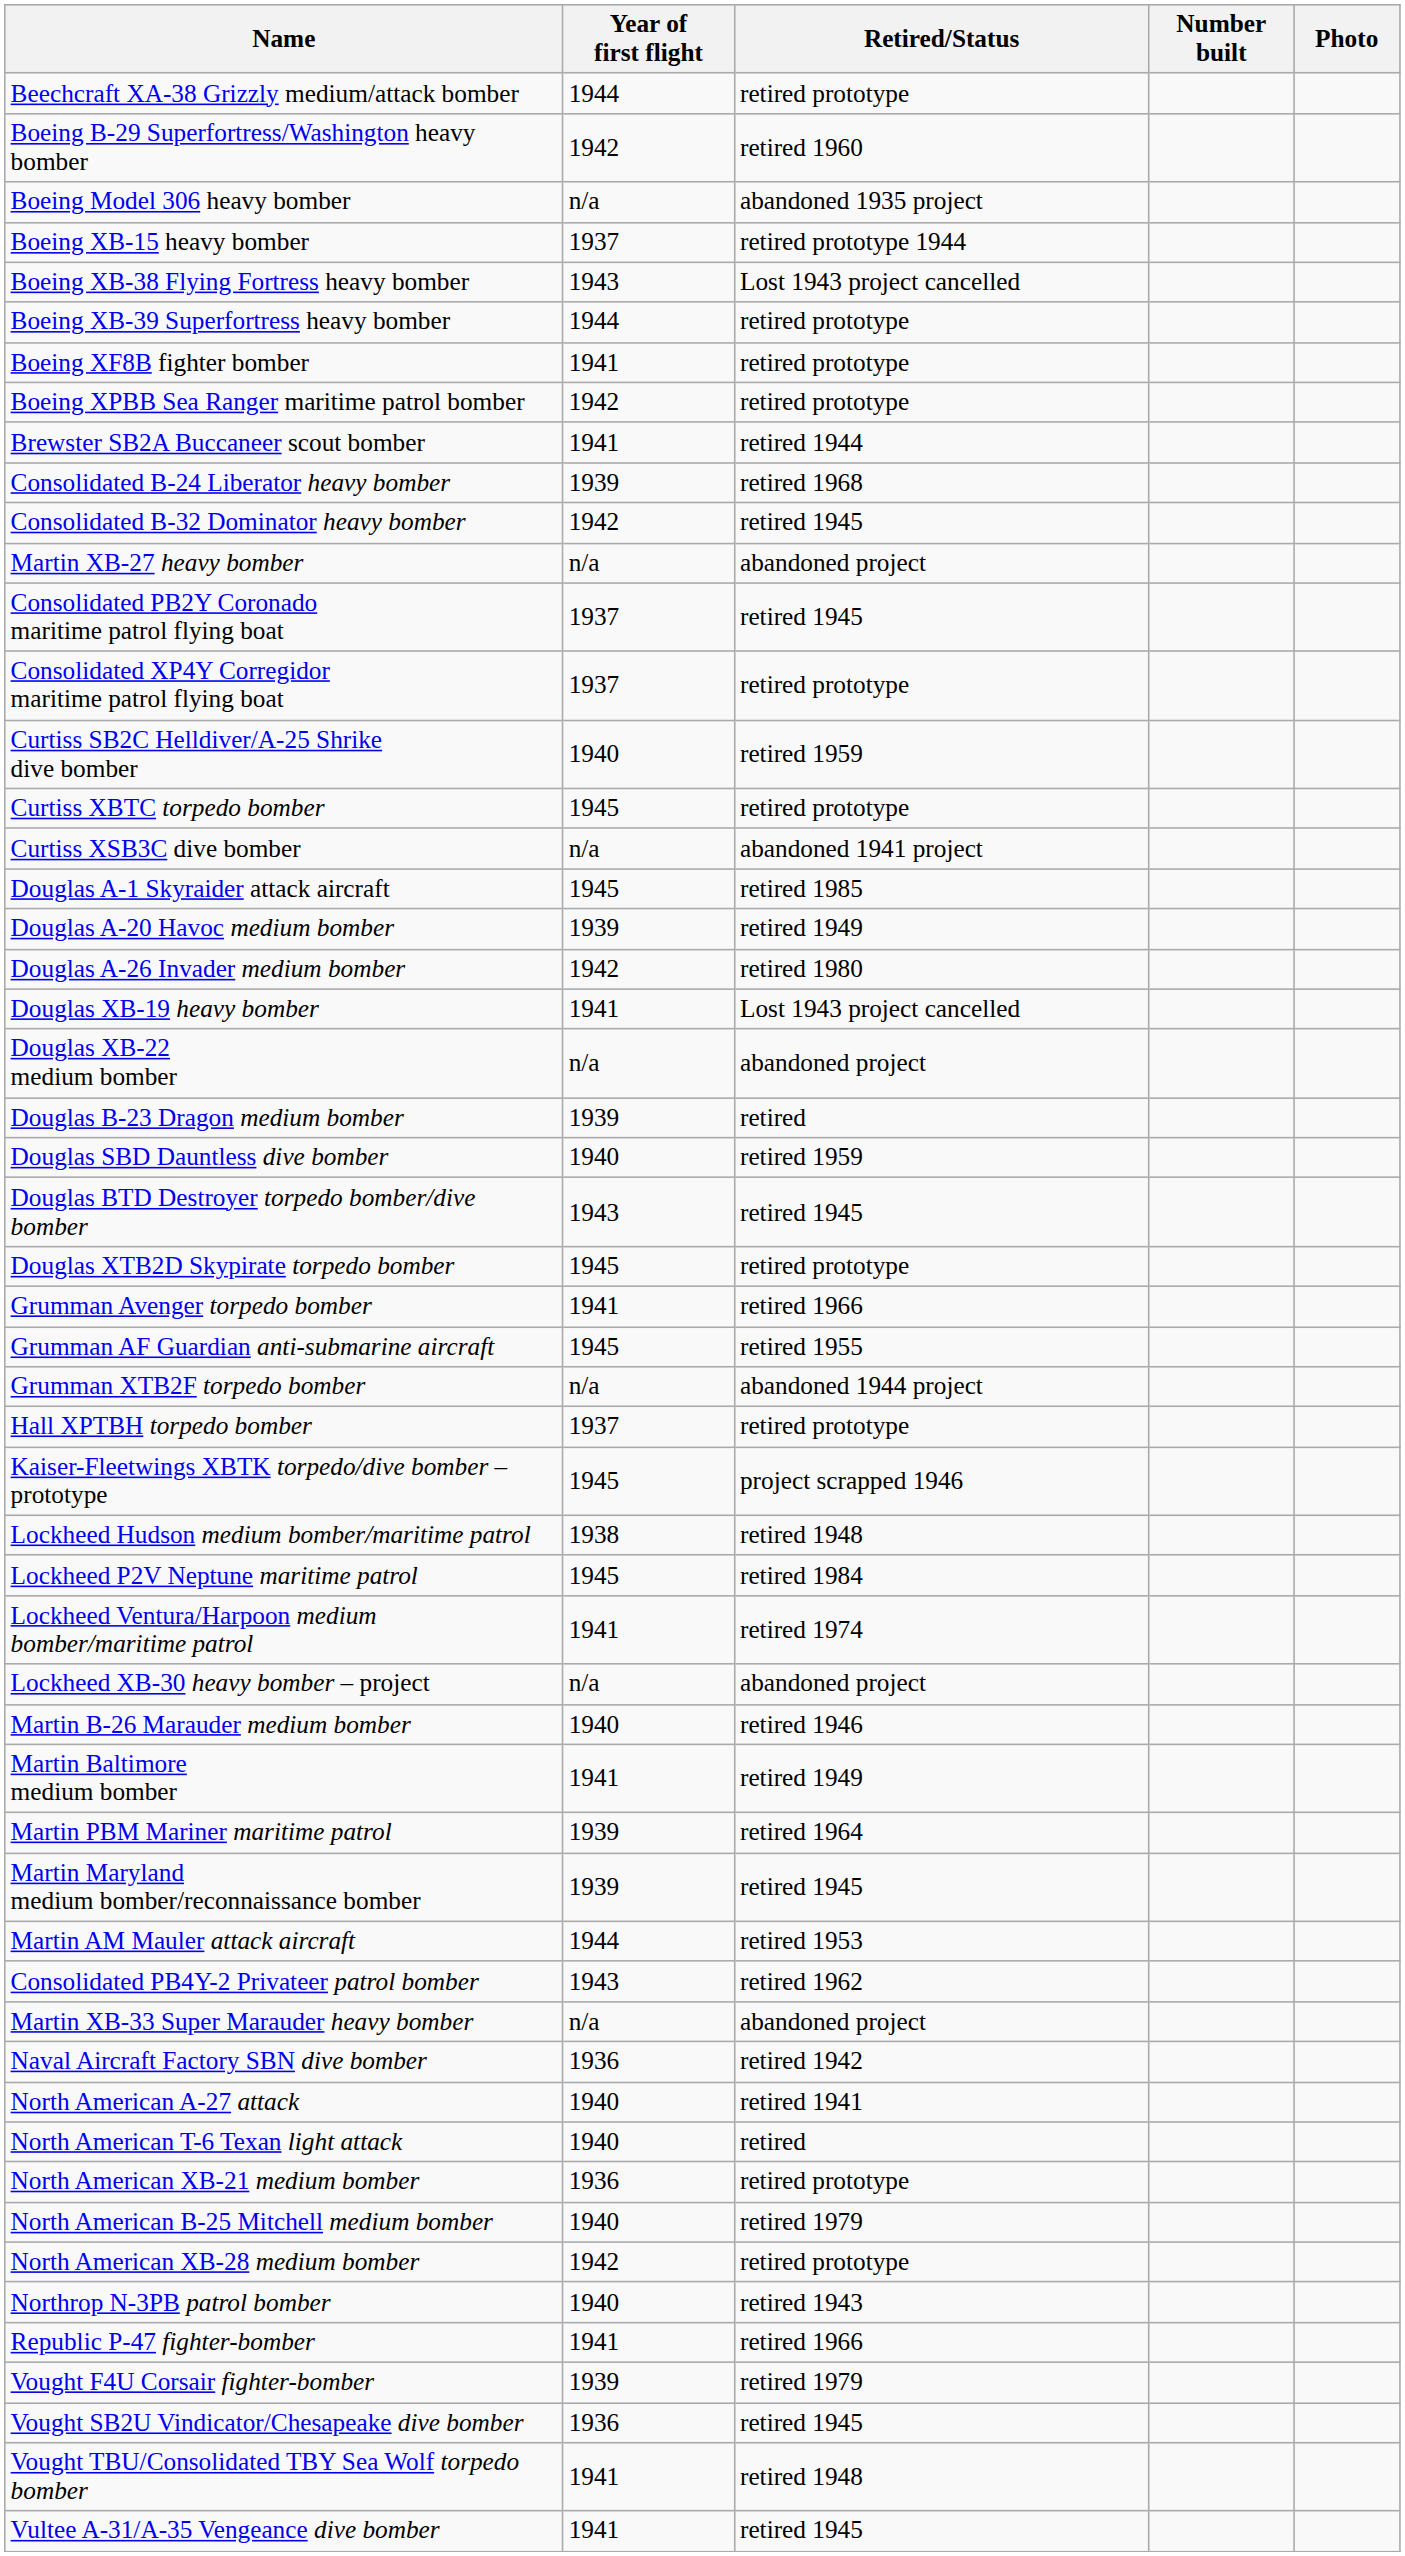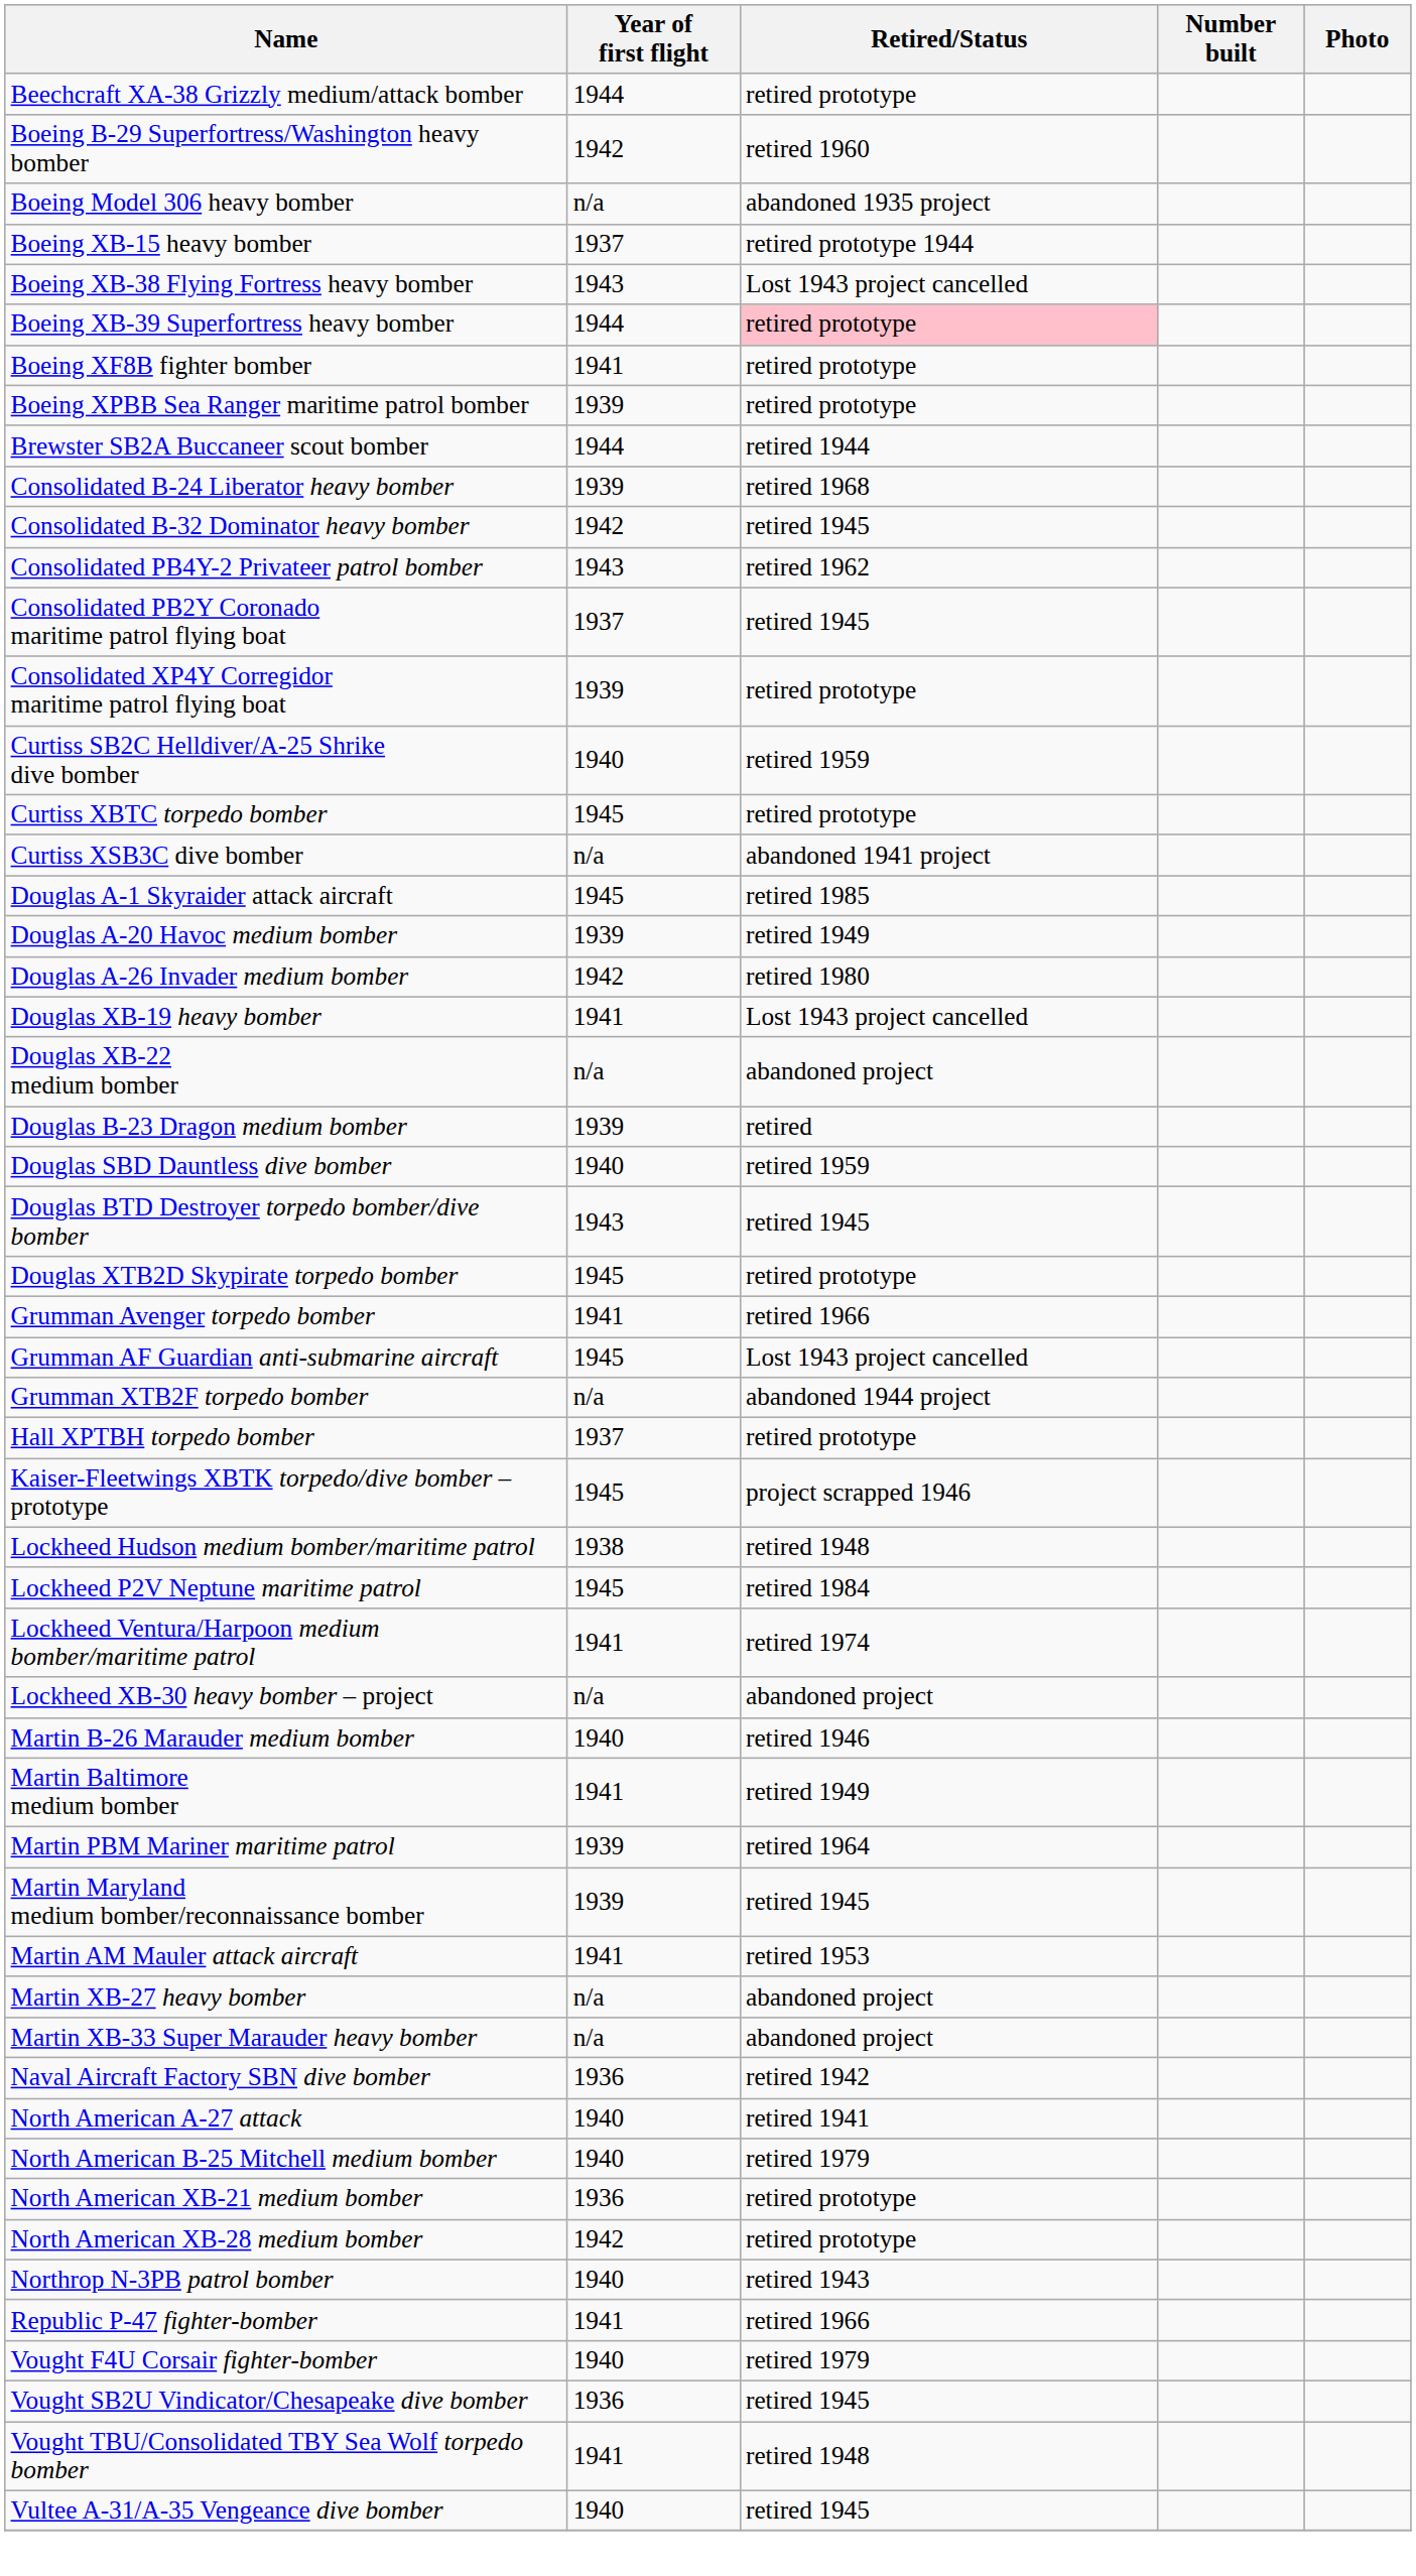 <table class="wikitable sortable" style="width:100%">
 <tr>
 <th width=40%>Name</th>
 <th>Year of<br>first flight</th>
 <th>Retired/Status</th>
 <th>Number<br>built</th>
 <th class="unsortable">Photo</th>
 </tr>
 <tr>
 <td><a href='#'>Beechcraft XA-38 Grizzly</a> medium/attack bomber</td>
 <td>1944</td>
 <td>retired prototype</td>
 <td></td>
 <td></td>
 </tr>
 <tr>
 <td><a href='#'>Boeing B-29 Superfortress/Washington</a> heavy bomber</td>
 <td>1942</td>
 <td>retired 1960</td>
 <td></td>
 <td></td>
 </tr>
 <tr>
 <td><a href='#'>Boeing Model 306</a> heavy bomber</td>
 <td>n/a</td>
 <td>abandoned 1935 project</td>
 <td></td>
 <td></td>
 </tr>
 <tr>
 <td><a href='#'>Boeing XB-15</a> heavy bomber</td>
 <td>1937</td>
 <td>retired prototype 1944</td>
 <td></td>
 <td></td>
 </tr>
 <tr>
 <td><a href='#'>Boeing XB-38 Flying Fortress</a> heavy bomber</td>
 <td>1943</td>
 <td>Lost 1943 project cancelled</td>
 <td></td>
 <td></td>
 </tr>
 <tr>
 <td><a href='#'>Boeing XB-39 Superfortress</a> heavy bomber</td>
 <td>1944</td>
-<td>retired prototype</td>
+<td style="background: pink;">retired prototype</td>
 <td></td>
 <td></td>
 </tr>
 <tr>
 <td><a href='#'>Boeing XF8B</a> fighter bomber</td>
 <td>1941</td>
 <td>retired prototype</td>
 <td></td>
 <td></td>
 </tr>
 <tr>
 <td><a href='#'>Boeing XPBB Sea Ranger</a> maritime patrol bomber</td>
-<td>1942</td>
+<td>1939</td>
 <td>retired prototype</td>
 <td></td>
 <td></td>
 </tr>
 <tr>
 <td><a href='#'>Brewster SB2A Buccaneer</a> scout bomber</td>
-<td>1941</td>
+<td>1944</td>
 <td>retired 1944</td>
 <td></td>
 <td></td>
 </tr>
 <tr>
 <td><a href='#'>Consolidated B-24 Liberator</a> <em>heavy bomber</em></td>
 <td>1939</td>
 <td>retired 1968</td>
 <td></td>
 <td></td>
 </tr>
 <tr>
 <td><a href='#'>Consolidated B-32 Dominator</a> <em>heavy bomber</em></td>
 <td>1942</td>
 <td>retired 1945</td>
 <td></td>
 <td></td>
 </tr>
 <tr>
-<td><a href='#'>Martin XB-27</a> <em>heavy bomber</em></td>
-<td>n/a</td>
-<td>abandoned project</td>
+<td><a href='#'>Consolidated PB4Y-2 Privateer</a> <em>patrol bomber</em></td>
+<td>1943</td>
+<td>retired 1962</td>
 <td></td>
 <td></td>
 </tr>
 <tr>
 <td><a href='#'>Consolidated PB2Y Coronado</a> <br>maritime patrol flying boat</td>
 <td>1937</td>
 <td>retired 1945</td>
 <td></td>
 <td></td>
 </tr>
 <tr>
 <td><a href='#'>Consolidated XP4Y Corregidor</a> <br>maritime patrol flying boat</td>
-<td>1937</td>
+<td>1939</td>
 <td>retired prototype</td>
 <td></td>
 <td></td>
 </tr>
 <tr>
 <td><a href='#'>Curtiss SB2C Helldiver/A-25 Shrike</a> <br>dive bomber</td>
 <td>1940</td>
 <td>retired 1959</td>
 <td></td>
 <td></td>
 </tr>
 <tr>
 <td><a href='#'>Curtiss XBTC</a> <em>torpedo bomber</em></td>
 <td>1945</td>
 <td>retired prototype</td>
 <td></td>
 <td></td>
 </tr>
 <tr>
 <td><a href='#'>Curtiss XSB3C</a> dive bomber</td>
 <td>n/a</td>
 <td>abandoned 1941 project</td>
 <td></td>
 <td></td>
 </tr>
 <tr>
 <td><a href='#'>Douglas A-1 Skyraider</a> attack aircraft</td>
 <td>1945</td>
 <td>retired 1985</td>
 <td></td>
 <td></td>
 </tr>
 <tr>
 <td><a href='#'>Douglas A-20 Havoc</a> <em>medium bomber</em></td>
 <td>1939</td>
 <td>retired 1949</td>
 <td></td>
 <td></td>
 </tr>
 <tr>
 <td><a href='#'>Douglas A-26 Invader</a> <em>medium bomber</em></td>
 <td>1942</td>
 <td>retired 1980</td>
 <td></td>
 <td></td>
 </tr>
 <tr>
 <td><a href='#'>Douglas XB-19</a> <em>heavy bomber</em></td>
 <td>1941</td>
 <td>Lost 1943 project cancelled</td>
 <td></td>
 <td></td>
 </tr>
 <tr>
 <td><a href='#'>Douglas XB-22</a> <br>medium bomber</td>
 <td>n/a</td>
 <td>abandoned project</td>
 <td></td>
 <td></td>
 </tr>
 <tr>
 <td><a href='#'>Douglas B-23 Dragon</a> <em>medium bomber</em></td>
 <td>1939</td>
 <td>retired</td>
 <td></td>
 <td></td>
 </tr>
 <tr>
 <td><a href='#'>Douglas SBD Dauntless</a> <em>dive bomber</em></td>
 <td>1940</td>
 <td>retired 1959</td>
 <td></td>
 <td></td>
 </tr>
 <tr>
 <td><a href='#'>Douglas BTD Destroyer</a> <em>torpedo bomber/dive bomber</em></td>
 <td>1943</td>
 <td>retired 1945</td>
 <td></td>
 <td></td>
 </tr>
 <tr>
 <td><a href='#'>Douglas XTB2D Skypirate</a> <em>torpedo bomber</em></td>
 <td>1945</td>
 <td>retired prototype</td>
 <td></td>
 <td></td>
 </tr>
 <tr>
 <td><a href='#'>Grumman Avenger</a> <em>torpedo bomber</em></td>
 <td>1941</td>
 <td>retired 1966</td>
 <td></td>
 <td></td>
 </tr>
 <tr>
 <td><a href='#'>Grumman AF Guardian</a> <em>anti-submarine aircraft</em></td>
 <td>1945</td>
-<td>retired 1955</td>
+<td>Lost 1943 project cancelled</td>
 <td></td>
 <td></td>
 </tr>
 <tr>
 <td><a href='#'>Grumman XTB2F</a> <em>torpedo bomber</em></td>
 <td>n/a</td>
 <td>abandoned 1944 project</td>
 <td></td>
 <td></td>
 </tr>
 <tr>
 <td><a href='#'>Hall XPTBH</a> <em>torpedo bomber</em></td>
 <td>1937</td>
 <td>retired prototype</td>
 <td></td>
 <td></td>
 </tr>
 <tr>
 <td><a href='#'>Kaiser-Fleetwings XBTK</a> <em>torpedo/dive bomber</em> – prototype</td>
 <td>1945</td>
 <td>project scrapped 1946</td>
 <td></td>
 <td></td>
 </tr>
 <tr>
 <td><a href='#'>Lockheed Hudson</a> <em>medium bomber/maritime patrol</em></td>
 <td>1938</td>
 <td>retired 1948</td>
 <td></td>
 <td></td>
 </tr>
 <tr>
 <td><a href='#'>Lockheed P2V Neptune</a> <em>maritime patrol</em></td>
 <td>1945</td>
 <td>retired 1984</td>
 <td></td>
 <td></td>
 </tr>
 <tr>
 <td><a href='#'>Lockheed Ventura/Harpoon</a> <em>medium bomber/maritime patrol</em></td>
 <td>1941</td>
 <td>retired 1974</td>
 <td></td>
 <td></td>
 </tr>
 <tr>
 <td><a href='#'>Lockheed XB-30</a> <em>heavy bomber</em> – project</td>
 <td>n/a</td>
 <td>abandoned project</td>
 <td></td>
 <td></td>
 </tr>
 <tr>
 <td><a href='#'>Martin B-26 Marauder</a> <em>medium bomber</em></td>
 <td>1940</td>
 <td>retired 1946</td>
 <td></td>
 <td></td>
 </tr>
 <tr>
 <td><a href='#'>Martin Baltimore</a> <br>medium bomber</td>
 <td>1941</td>
 <td>retired 1949</td>
 <td></td>
 <td></td>
 </tr>
 <tr>
 <td><a href='#'>Martin PBM Mariner</a> <em>maritime patrol</em></td>
 <td>1939</td>
 <td>retired 1964</td>
 <td></td>
 <td></td>
 </tr>
 <tr>
 <td><a href='#'>Martin Maryland</a> <br>medium bomber/reconnaissance bomber</td>
 <td>1939</td>
 <td>retired 1945</td>
 <td></td>
 <td></td>
 </tr>
 <tr>
 <td><a href='#'>Martin AM Mauler</a> <em>attack aircraft</em></td>
-<td>1944</td>
+<td>1941</td>
 <td>retired 1953</td>
 <td></td>
 <td></td>
 </tr>
 <tr>
-<td><a href='#'>Consolidated PB4Y-2 Privateer</a> <em>patrol bomber</em></td>
-<td>1943</td>
-<td>retired 1962</td>
+<td><a href='#'>Martin XB-27</a> <em>heavy bomber</em></td>
+<td>n/a</td>
+<td>abandoned project</td>
 <td></td>
 <td></td>
 </tr>
 <tr>
 <td><a href='#'>Martin XB-33 Super Marauder</a> <em>heavy bomber</em></td>
 <td>n/a</td>
 <td>abandoned project</td>
 <td></td>
 <td></td>
 </tr>
 <tr>
 <td><a href='#'>Naval Aircraft Factory SBN</a> <em>dive bomber</em></td>
 <td>1936</td>
 <td>retired 1942</td>
 <td></td>
 <td></td>
 </tr>
 <tr>
 <td><a href='#'>North American A-27</a> <em>attack</em></td>
 <td>1940</td>
 <td>retired 1941</td>
 <td></td>
 <td></td>
 </tr>
 <tr>
-<td><a href='#'>North American T-6 Texan</a> <em>light attack</em></td>
+<td><a href='#'>North American B-25 Mitchell</a> <em>medium bomber</em></td>
 <td>1940</td>
-<td>retired</td>
+<td>retired 1979</td>
 <td></td>
 <td></td>
 </tr>
 <tr>
 <td><a href='#'>North American XB-21</a> <em>medium bomber</em></td>
 <td>1936</td>
 <td>retired prototype</td>
-<td></td>
-<td></td>
-</tr>
-<tr>
-<td><a href='#'>North American B-25 Mitchell</a> <em>medium bomber</em></td>
-<td>1940</td>
-<td>retired 1979</td>
 <td></td>
 <td></td>
 </tr>
 <tr>
 <td><a href='#'>North American XB-28</a> <em>medium bomber</em></td>
 <td>1942</td>
 <td>retired prototype</td>
 <td></td>
 <td></td>
 </tr>
 <tr>
 <td><a href='#'>Northrop N-3PB</a> <em>patrol bomber</em></td>
 <td>1940</td>
 <td>retired 1943</td>
 <td></td>
 <td></td>
 </tr>
 <tr>
 <td><a href='#'>Republic P-47</a> <em>fighter-bomber</em></td>
 <td>1941</td>
 <td>retired 1966</td>
 <td></td>
 <td></td>
 </tr>
 <tr>
 <td><a href='#'>Vought F4U Corsair</a> <em>fighter-bomber</em></td>
-<td>1939</td>
+<td>1940</td>
 <td>retired 1979</td>
 <td></td>
 <td></td>
 </tr>
 <tr>
 <td><a href='#'>Vought SB2U Vindicator/Chesapeake</a> <em>dive bomber</em></td>
 <td>1936</td>
 <td>retired 1945</td>
 <td></td>
 <td></td>
 </tr>
 <tr>
 <td><a href='#'>Vought TBU/Consolidated TBY Sea Wolf</a> <em>torpedo bomber</em></td>
 <td>1941</td>
 <td>retired 1948</td>
 <td></td>
 <td></td>
 </tr>
 <tr>
 <td><a href='#'>Vultee A-31/A-35 Vengeance</a> <em>dive bomber</em></td>
-<td>1941</td>
+<td>1940</td>
 <td>retired 1945</td>
 <td></td>
 <td></td>
 </tr>
 <tr>
 </tr>
 </table>
